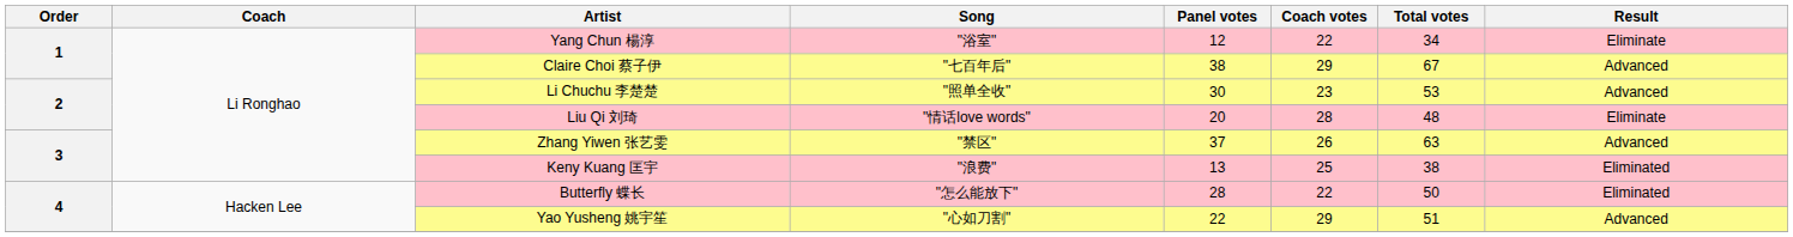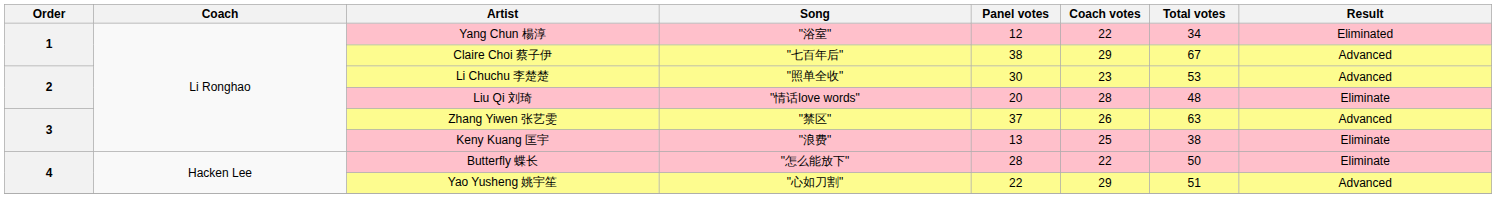 <table class="wikitable" style="text-align:center; width:100%;">
 <tr>
 <th style="width:6%;">Order</th>
 <th style="width:17%;">Coach</th>
 <th style="width:21%;">Artist</th>
 <th style="width:21%;">Song</th>
 <th style="width:6%;">Panel votes</th>
 <th style="width:6%;">Coach votes</th>
 <th style="width:6%;">Total votes</th>
 <th style="width:17%;">Result</th>
 </tr>
 <tr>
 <th rowspan=2>1</th>
 <td rowspan=6>Li Ronghao</td>
 <td style="background:pink;">Yang Chun 楊淳</td>
 <td style="background:pink;">"浴室"</td>
 <td style="background:pink;">12</td>
 <td style="background:pink;">22</td>
 <td style="background:pink;">34</td>
-<td style="background:pink;">Eliminate</td>
+<td style="background:pink;">Eliminated</td>
 </tr>
 <tr>
 <td style="background:#fdfc8f;">Claire Choi 蔡子伊</td>
 <td style="background:#fdfc8f;">"七百年后"</td>
 <td style="background:#fdfc8f;">38</td>
 <td style="background:#fdfc8f;">29</td>
 <td style="background:#fdfc8f;">67</td>
 <td style="background:#fdfc8f;">Advanced</td>
 </tr>
 <tr>
 <th rowspan=2>2</th>
 <td style="background:#fdfc8f;">Li Chuchu 李楚楚</td>
 <td style="background:#fdfc8f;">"照单全收"</td>
 <td style="background:#fdfc8f;">30</td>
 <td style="background:#fdfc8f;">23</td>
 <td style="background:#fdfc8f;">53</td>
 <td style="background:#fdfc8f;">Advanced</td>
 </tr>
 <tr>
 <td style="background:pink;">Liu Qi 刘琦</td>
 <td style="background:pink;">"情话love words"</td>
 <td style="background:pink;">20</td>
 <td style="background:pink;">28</td>
 <td style="background:pink;">48</td>
 <td style="background:pink;">Eliminate</td>
 </tr>
 <tr>
 <th rowspan=2>3</th>
 <td style="background:#fdfc8f;">Zhang Yiwen 张艺雯</td>
 <td style="background:#fdfc8f;">"禁区"</td>
 <td style="background:#fdfc8f;">37</td>
 <td style="background:#fdfc8f;">26</td>
 <td style="background:#fdfc8f;">63</td>
 <td style="background:#fdfc8f;">Advanced</td>
 </tr>
 <tr>
 <td style="background:pink;">Keny Kuang 匡宇</td>
 <td style="background:pink;">"浪费"</td>
 <td style="background:pink;">13</td>
 <td style="background:pink;">25</td>
 <td style="background:pink;">38</td>
-<td style="background:pink;">Eliminated</td>
+<td style="background:pink;">Eliminate</td>
 </tr>
 <tr>
 <th rowspan=2>4</th>
 <td rowspan=2>Hacken Lee</td>
 <td style="background:pink;">Butterfly 蝶长</td>
 <td style="background:pink;">"怎么能放下"</td>
 <td style="background:pink;">28</td>
 <td style="background:pink;">22</td>
 <td style="background:pink;">50</td>
-<td style="background:pink;">Eliminated</td>
+<td style="background:pink;">Eliminate</td>
 </tr>
 <tr>
 <td style="background:#fdfc8f;">Yao Yusheng 姚宇笙</td>
 <td style="background:#fdfc8f;">"心如刀割"</td>
 <td style="background:#fdfc8f;">22</td>
 <td style="background:#fdfc8f;">29</td>
 <td style="background:#fdfc8f;">51</td>
 <td style="background:#fdfc8f;">Advanced</td>
 </tr>
 <tr>
 </tr>
 </table>
